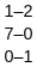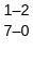 <table cellspacing=1 width=70%>
 <tr>
 <th width=25%></th>
 <th width=30%></th>
 <th width=15%></th>
 <th width=30%></th>
 </tr>
 <tr>
 <td></td>
 <td align=right></td>
 <td align=center>1–2</td>
 <td></td>
 </tr>
 <tr>
 <td></td>
 <td align=right></td>
 <td align=center>7–0</td>
 <td></td>
 </tr>
-<tr>
-<td></td>
-<td align=right></td>
-<td align=center>0–1</td>
-<td></td>
-</tr>
 </table>
